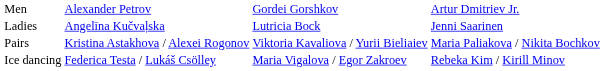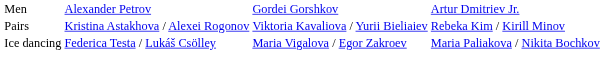 <table>
 <tr>
 <td>Men</td>
 <td> <a href='#'>Alexander Petrov</a></td>
 <td> <a href='#'>Gordei Gorshkov</a></td>
 <td> <a href='#'>Artur Dmitriev Jr.</a></td>
 </tr>
 <tr>
-<td>Ladies</td>
-<td> <a href='#'>Angelīna Kučvaļska</a></td>
-<td> <a href='#'>Lutricia Bock</a></td>
-<td> <a href='#'>Jenni Saarinen</a></td>
-</tr>
-<tr>
 <td>Pairs</td>
 <td> <a href='#'>Kristina Astakhova</a> / <a href='#'>Alexei Rogonov</a></td>
 <td> <a href='#'>Viktoria Kavaliova</a> / <a href='#'>Yurii Bieliaiev</a></td>
-<td> <a href='#'>Maria Paliakova</a> / <a href='#'>Nikita Bochkov</a></td>
+<td> <a href='#'>Rebeka Kim</a> / <a href='#'>Kirill Minov</a></td>
 </tr>
 <tr>
 <td>Ice dancing</td>
 <td> <a href='#'>Federica Testa</a> / <a href='#'>Lukáš Csölley</a></td>
 <td> <a href='#'>Maria Vigalova</a> / <a href='#'>Egor Zakroev</a></td>
-<td> <a href='#'>Rebeka Kim</a> / <a href='#'>Kirill Minov</a></td>
+<td> <a href='#'>Maria Paliakova</a> / <a href='#'>Nikita Bochkov</a></td>
 </tr>
 </table>
